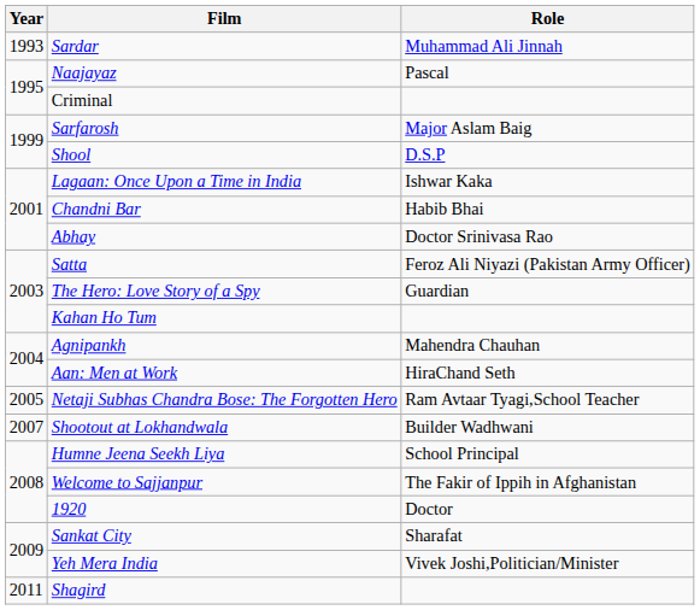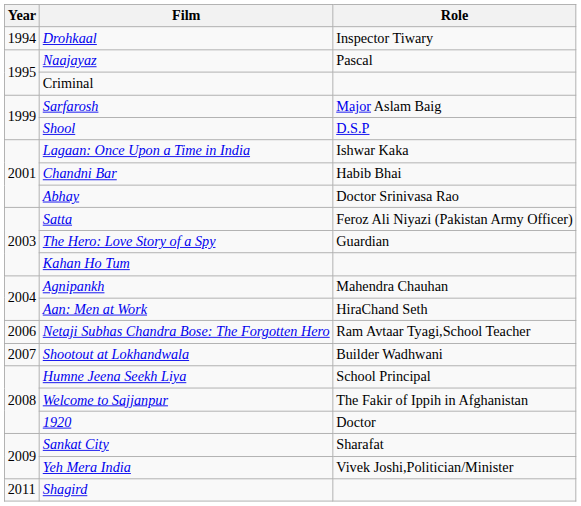 <table class="wikitable" style="text-align:left">
 <tr>
 <th>Year</th>
 <th>Film</th>
 <th>Role</th>
 </tr>
 <tr>
-<td>1993</td>
-<td><em><a href='#'>Sardar</a></em></td>
-<td><a href='#'>Muhammad Ali Jinnah</a></td>
+<td>1994</td>
+<td><em><a href='#'>Drohkaal</a></em></td>
+<td>Inspector Tiwary</td>
 </tr>
 <tr>
 <td rowspan="2">1995</td>
 <td><em><a href='#'>Naajayaz</a></em></td>
 <td>Pascal</td>
 </tr>
 <tr>
 <td>Criminal</td>
 <td></td>
 </tr>
 <tr>
 <td rowspan=2>1999</td>
 <td><em><a href='#'>Sarfarosh</a></em></td>
 <td><a href='#'>Major</a> Aslam Baig</td>
 </tr>
 <tr>
 <td><em><a href='#'>Shool</a></em></td>
 <td><a href='#'>D.S.P</a></td>
 </tr>
 <tr>
 <td rowspan=3>2001</td>
 <td><em><a href='#'>Lagaan: Once Upon a Time in India</a></em></td>
 <td>Ishwar Kaka</td>
 </tr>
 <tr>
 <td><em><a href='#'>Chandni Bar</a></em></td>
 <td>Habib Bhai</td>
 </tr>
 <tr>
 <td><em><a href='#'>Abhay</a></em></td>
 <td>Doctor Srinivasa Rao</td>
 </tr>
 <tr>
 <td Rowspan=3>2003</td>
 <td><a href='#'><em>Satta</em></a></td>
 <td>Feroz Ali Niyazi (Pakistan Army Officer)</td>
 </tr>
 <tr>
 <td><em><a href='#'>The Hero: Love Story of a Spy</a></em></td>
 <td>Guardian</td>
 </tr>
 <tr>
 <td><em><a href='#'>Kahan Ho Tum</a></em></td>
 <td></td>
 </tr>
 <tr>
 <td rowspan="2">2004</td>
 <td><em><a href='#'>Agnipankh</a></em></td>
 <td>Mahendra Chauhan</td>
 </tr>
 <tr>
 <td><em><a href='#'>Aan: Men at Work</a></em></td>
 <td>HiraChand Seth</td>
 </tr>
 <tr>
-<td>2005</td>
+<td>2006</td>
 <td><em><a href='#'>Netaji Subhas Chandra Bose: The Forgotten Hero</a></em></td>
 <td>Ram Avtaar Tyagi,School Teacher</td>
 </tr>
 <tr>
 <td>2007</td>
 <td><em><a href='#'>Shootout at Lokhandwala</a></em></td>
 <td>Builder Wadhwani</td>
 </tr>
 <tr>
 <td Rowspan="3">2008</td>
 <td><em><a href='#'>Humne Jeena Seekh Liya</a></em></td>
 <td>School Principal</td>
 </tr>
 <tr>
 <td><em><a href='#'>Welcome to Sajjanpur</a></em></td>
 <td>The Fakir of Ippih in Afghanistan</td>
 </tr>
 <tr>
 <td><em><a href='#'>1920</a></em></td>
 <td>Doctor</td>
 </tr>
 <tr>
 <td Rowspan="2">2009</td>
 <td><em><a href='#'>Sankat City</a></em></td>
 <td>Sharafat</td>
 </tr>
 <tr>
 <td><em><a href='#'>Yeh Mera India</a></em></td>
 <td>Vivek Joshi,Politician/Minister</td>
 </tr>
 <tr>
 <td>2011</td>
 <td><em><a href='#'>Shagird</a></em></td>
 <td></td>
 </tr>
 </table>
